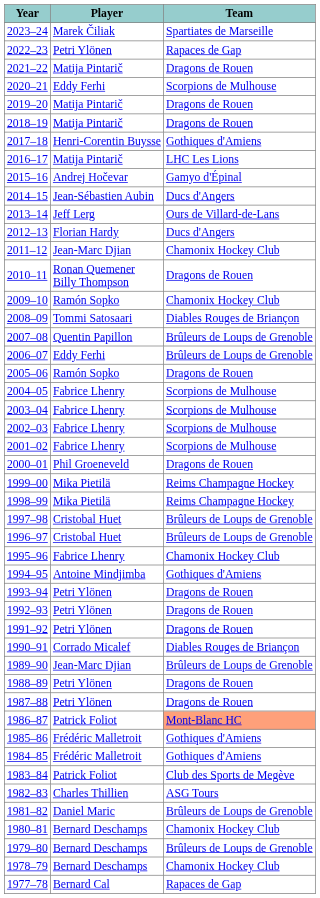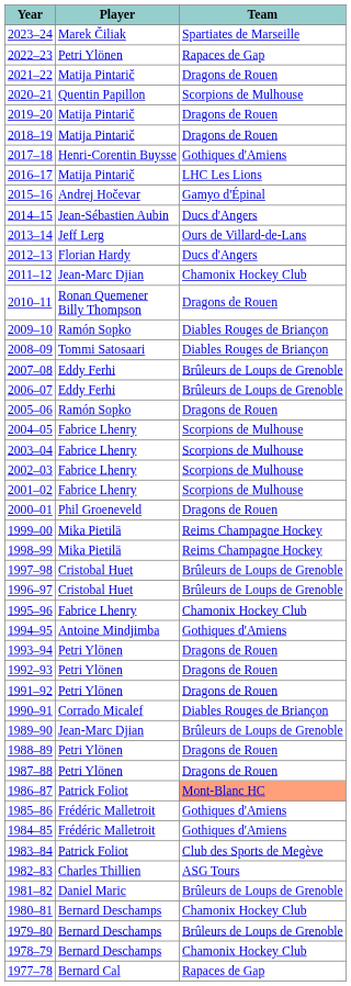 <table cellpadding="3" cellspacing="0" border="1" style="border: gray solid 1px; border-collapse: collapse;">
 <tr>
 <th bgcolor="#96CDCD">Year</th>
 <th bgcolor="#96CDCD">Player</th>
 <th bgcolor="#96CDCD">Team</th>
 </tr>
 <tr>
 <td><a href='#'>2023–24</a></td>
 <td><a href='#'>Marek Čiliak</a></td>
 <td><a href='#'>Spartiates de Marseille</a></td>
 </tr>
 <tr>
 <td><a href='#'>2022–23</a></td>
 <td><a href='#'>Petri Ylönen</a></td>
 <td><a href='#'>Rapaces de Gap</a></td>
 </tr>
 <tr>
 <td><a href='#'>2021–22</a></td>
 <td><a href='#'>Matija Pintarič</a></td>
 <td><a href='#'>Dragons de Rouen</a></td>
 </tr>
 <tr>
 <td><a href='#'>2020–21</a></td>
-<td><a href='#'>Eddy Ferhi</a></td>
+<td><a href='#'>Quentin Papillon</a></td>
 <td><a href='#'>Scorpions de Mulhouse</a></td>
 </tr>
 <tr>
 <td><a href='#'>2019–20</a></td>
 <td><a href='#'>Matija Pintarič</a></td>
 <td><a href='#'>Dragons de Rouen</a></td>
 </tr>
 <tr>
 <td><a href='#'>2018–19</a></td>
 <td><a href='#'>Matija Pintarič</a></td>
 <td><a href='#'>Dragons de Rouen</a></td>
 </tr>
 <tr>
 <td><a href='#'>2017–18</a></td>
 <td><a href='#'>Henri-Corentin Buysse</a></td>
 <td><a href='#'>Gothiques d'Amiens</a></td>
 </tr>
 <tr>
 <td><a href='#'>2016–17</a></td>
 <td><a href='#'>Matija Pintarič</a></td>
 <td><a href='#'>LHC Les Lions</a></td>
 </tr>
 <tr>
 <td><a href='#'>2015–16</a></td>
 <td><a href='#'>Andrej Hočevar</a></td>
 <td><a href='#'>Gamyo d'Épinal</a></td>
 </tr>
 <tr>
 <td><a href='#'>2014–15</a></td>
 <td><a href='#'>Jean-Sébastien Aubin</a></td>
 <td><a href='#'>Ducs d'Angers</a></td>
 </tr>
 <tr>
 <td><a href='#'>2013–14</a></td>
 <td><a href='#'>Jeff Lerg</a></td>
 <td><a href='#'>Ours de Villard-de-Lans</a></td>
 </tr>
 <tr>
 <td><a href='#'>2012–13</a></td>
 <td><a href='#'>Florian Hardy</a></td>
 <td><a href='#'>Ducs d'Angers</a></td>
 </tr>
 <tr>
 <td><a href='#'>2011–12</a></td>
 <td><a href='#'>Jean-Marc Djian</a></td>
 <td><a href='#'>Chamonix Hockey Club</a></td>
 </tr>
 <tr>
 <td><a href='#'>2010–11</a></td>
 <td><a href='#'>Ronan Quemener</a> <br> <a href='#'>Billy Thompson</a></td>
 <td><a href='#'>Dragons de Rouen</a></td>
 </tr>
 <tr>
 <td><a href='#'>2009–10</a></td>
 <td><a href='#'>Ramón Sopko</a></td>
-<td><a href='#'>Chamonix Hockey Club</a></td>
+<td><a href='#'>Diables Rouges de Briançon</a></td>
 </tr>
 <tr>
 <td><a href='#'>2008–09</a></td>
 <td><a href='#'>Tommi Satosaari</a></td>
 <td><a href='#'>Diables Rouges de Briançon</a></td>
 </tr>
 <tr>
 <td><a href='#'>2007–08</a></td>
-<td><a href='#'>Quentin Papillon</a></td>
+<td><a href='#'>Eddy Ferhi</a></td>
 <td><a href='#'>Brûleurs de Loups de Grenoble</a></td>
 </tr>
 <tr>
 <td><a href='#'>2006–07</a></td>
 <td><a href='#'>Eddy Ferhi</a></td>
 <td><a href='#'>Brûleurs de Loups de Grenoble</a></td>
 </tr>
 <tr>
 <td><a href='#'>2005–06</a></td>
 <td><a href='#'>Ramón Sopko</a></td>
 <td><a href='#'>Dragons de Rouen</a></td>
 </tr>
 <tr>
 <td><a href='#'>2004–05</a></td>
 <td><a href='#'>Fabrice Lhenry</a></td>
 <td><a href='#'>Scorpions de Mulhouse</a></td>
 </tr>
 <tr>
 <td><a href='#'>2003–04</a></td>
 <td><a href='#'>Fabrice Lhenry</a></td>
 <td><a href='#'>Scorpions de Mulhouse</a></td>
 </tr>
 <tr>
 <td><a href='#'>2002–03</a></td>
 <td><a href='#'>Fabrice Lhenry</a></td>
 <td><a href='#'>Scorpions de Mulhouse</a></td>
 </tr>
 <tr>
 <td><a href='#'>2001–02</a></td>
 <td><a href='#'>Fabrice Lhenry</a></td>
 <td><a href='#'>Scorpions de Mulhouse</a></td>
 </tr>
 <tr>
 <td><a href='#'>2000–01</a></td>
 <td><a href='#'>Phil Groeneveld</a></td>
 <td><a href='#'>Dragons de Rouen</a></td>
 </tr>
 <tr>
 <td><a href='#'>1999–00</a></td>
 <td><a href='#'>Mika Pietilä</a></td>
 <td><a href='#'>Reims Champagne Hockey</a></td>
 </tr>
 <tr>
 <td><a href='#'>1998–99</a></td>
 <td><a href='#'>Mika Pietilä</a></td>
 <td><a href='#'>Reims Champagne Hockey</a></td>
 </tr>
 <tr>
 <td><a href='#'>1997–98</a></td>
 <td><a href='#'>Cristobal Huet</a></td>
 <td><a href='#'>Brûleurs de Loups de Grenoble</a></td>
 </tr>
 <tr>
 <td><a href='#'>1996–97</a></td>
 <td><a href='#'>Cristobal Huet</a></td>
 <td><a href='#'>Brûleurs de Loups de Grenoble</a></td>
 </tr>
 <tr>
 <td><a href='#'>1995–96</a></td>
 <td><a href='#'>Fabrice Lhenry</a></td>
 <td><a href='#'>Chamonix Hockey Club</a></td>
 </tr>
 <tr>
 <td><a href='#'>1994–95</a></td>
 <td><a href='#'>Antoine Mindjimba</a></td>
 <td><a href='#'>Gothiques d'Amiens</a></td>
 </tr>
 <tr>
 <td><a href='#'>1993–94</a></td>
 <td><a href='#'>Petri Ylönen</a></td>
 <td><a href='#'>Dragons de Rouen</a></td>
 </tr>
 <tr>
 <td><a href='#'>1992–93</a></td>
 <td><a href='#'>Petri Ylönen</a></td>
 <td><a href='#'>Dragons de Rouen</a></td>
 </tr>
 <tr>
 <td><a href='#'>1991–92</a></td>
 <td><a href='#'>Petri Ylönen</a></td>
 <td><a href='#'>Dragons de Rouen</a></td>
 </tr>
 <tr>
 <td><a href='#'>1990–91</a></td>
 <td><a href='#'>Corrado Micalef</a></td>
 <td><a href='#'>Diables Rouges de Briançon</a></td>
 </tr>
 <tr>
 <td><a href='#'>1989–90</a></td>
 <td><a href='#'>Jean-Marc Djian</a></td>
 <td><a href='#'>Brûleurs de Loups de Grenoble</a></td>
 </tr>
 <tr>
 <td><a href='#'>1988–89</a></td>
 <td><a href='#'>Petri Ylönen</a></td>
 <td><a href='#'>Dragons de Rouen</a></td>
 </tr>
 <tr>
 <td><a href='#'>1987–88</a></td>
 <td><a href='#'>Petri Ylönen</a></td>
 <td><a href='#'>Dragons de Rouen</a></td>
 </tr>
 <tr>
 <td><a href='#'>1986–87</a></td>
 <td><a href='#'>Patrick Foliot</a></td>
 <td style="background: lightsalmon;"><a href='#'>Mont-Blanc HC</a></td>
 </tr>
 <tr>
 <td><a href='#'>1985–86</a></td>
 <td><a href='#'>Frédéric Malletroit</a></td>
 <td><a href='#'>Gothiques d'Amiens</a></td>
 </tr>
 <tr>
 <td><a href='#'>1984–85</a></td>
 <td><a href='#'>Frédéric Malletroit</a></td>
 <td><a href='#'>Gothiques d'Amiens</a></td>
 </tr>
 <tr>
 <td><a href='#'>1983–84</a></td>
 <td><a href='#'>Patrick Foliot</a></td>
 <td><a href='#'>Club des Sports de Megève</a></td>
 </tr>
 <tr>
 <td><a href='#'>1982–83</a></td>
 <td><a href='#'>Charles Thillien</a></td>
 <td><a href='#'>ASG Tours</a></td>
 </tr>
 <tr>
 <td><a href='#'>1981–82</a></td>
 <td><a href='#'>Daniel Maric</a></td>
 <td><a href='#'>Brûleurs de Loups de Grenoble</a></td>
 </tr>
 <tr>
 <td><a href='#'>1980–81</a></td>
 <td><a href='#'>Bernard Deschamps</a></td>
 <td><a href='#'>Chamonix Hockey Club</a></td>
 </tr>
 <tr>
 <td><a href='#'>1979–80</a></td>
 <td><a href='#'>Bernard Deschamps</a></td>
 <td><a href='#'>Brûleurs de Loups de Grenoble</a></td>
 </tr>
 <tr>
 <td><a href='#'>1978–79</a></td>
 <td><a href='#'>Bernard Deschamps</a></td>
 <td><a href='#'>Chamonix Hockey Club</a></td>
 </tr>
 <tr>
 <td><a href='#'>1977–78</a></td>
 <td><a href='#'>Bernard Cal</a></td>
 <td><a href='#'>Rapaces de Gap</a></td>
 </tr>
 </table>
